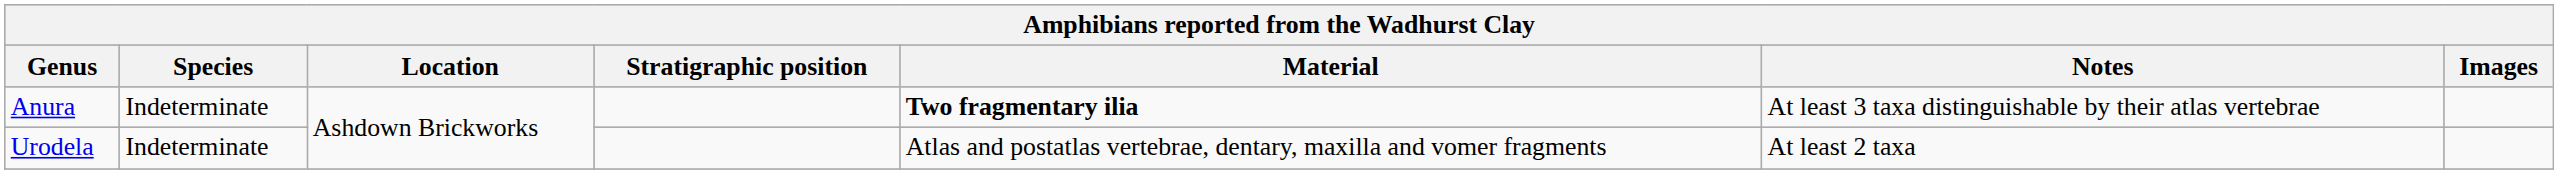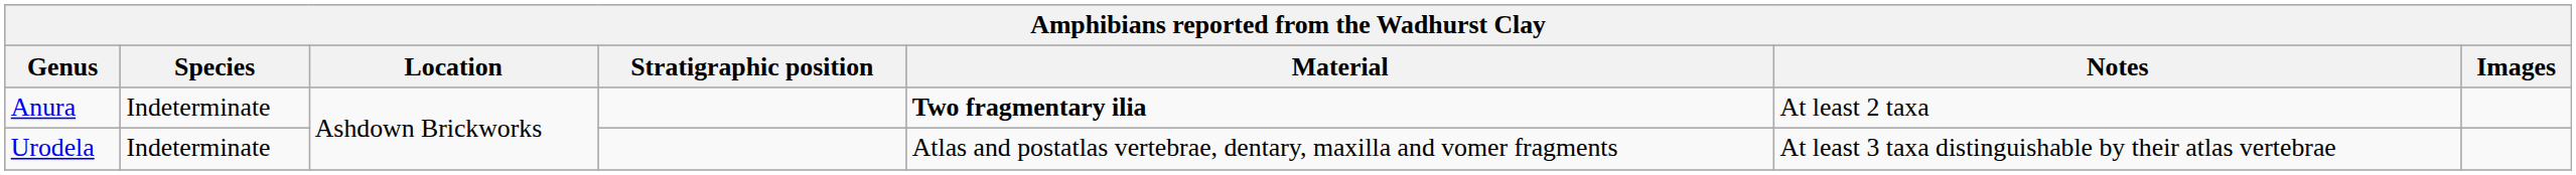 <table class="wikitable" width="100%" align="center">
 <tr>
 <th colspan="7" align="center"><strong>Amphibians reported from the Wadhurst Clay</strong></th>
 </tr>
 <tr>
 <th>Genus</th>
 <th>Species</th>
 <th>Location</th>
 <th>Stratigraphic position</th>
 <th>Material</th>
 <th>Notes</th>
 <th>Images</th>
 </tr>
 <tr>
 <td><a href='#'>Anura</a></td>
 <td>Indeterminate</td>
 <td rowspan="2">Ashdown Brickworks</td>
 <td></td>
 <td><strong>Two fragmentary ilia</strong></td>
-<td>At least 3 taxa distinguishable by their atlas vertebrae</td>
+<td>At least 2 taxa</td>
 <td></td>
 </tr>
 <tr>
 <td><a href='#'>Urodela</a></td>
 <td>Indeterminate</td>
 <td></td>
 <td>Atlas and postatlas vertebrae, dentary, maxilla and vomer fragments</td>
-<td>At least 2 taxa</td>
+<td>At least 3 taxa distinguishable by their atlas vertebrae</td>
 <td></td>
 </tr>
 </table>
